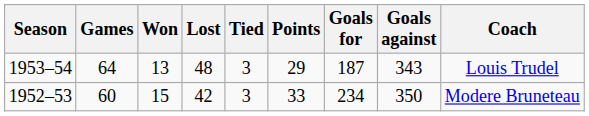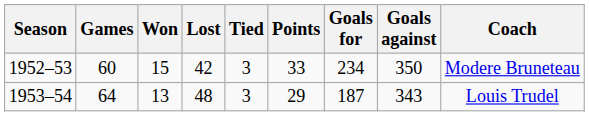 <table class="wikitable" style="text-align:center">
 <tr>
 <th>Season</th>
 <th>Games</th>
 <th>Won</th>
 <th>Lost</th>
 <th>Tied</th>
 <th>Points</th>
 <th>Goals<br>for</th>
 <th>Goals<br>against</th>
 <th>Coach</th>
 </tr>
 <tr>
+<td>1952–53</td>
+<td>60</td>
+<td>15</td>
+<td>42</td>
+<td>3</td>
+<td>33</td>
+<td>234</td>
+<td>350</td>
+<td><a href='#'>Modere Bruneteau</a></td>
+</tr>
+<tr>
 <td>1953–54</td>
 <td>64</td>
 <td>13</td>
 <td>48</td>
 <td>3</td>
 <td>29</td>
 <td>187</td>
 <td>343</td>
 <td><a href='#'>Louis Trudel</a></td>
 </tr>
-<tr>
-<td>1952–53</td>
-<td>60</td>
-<td>15</td>
-<td>42</td>
-<td>3</td>
-<td>33</td>
-<td>234</td>
-<td>350</td>
-<td><a href='#'>Modere Bruneteau</a></td>
-</tr>
 </table>
